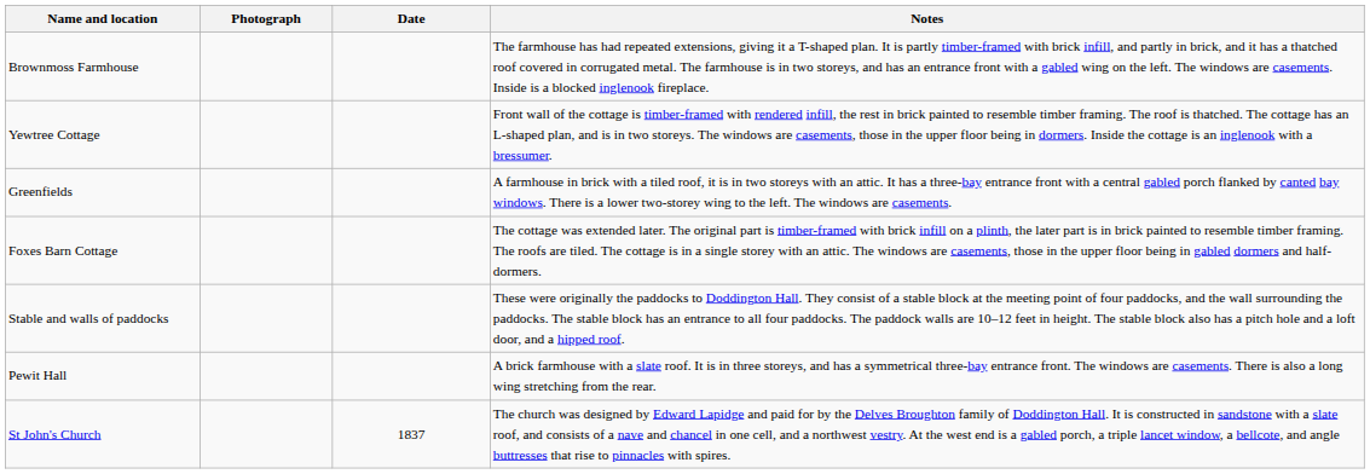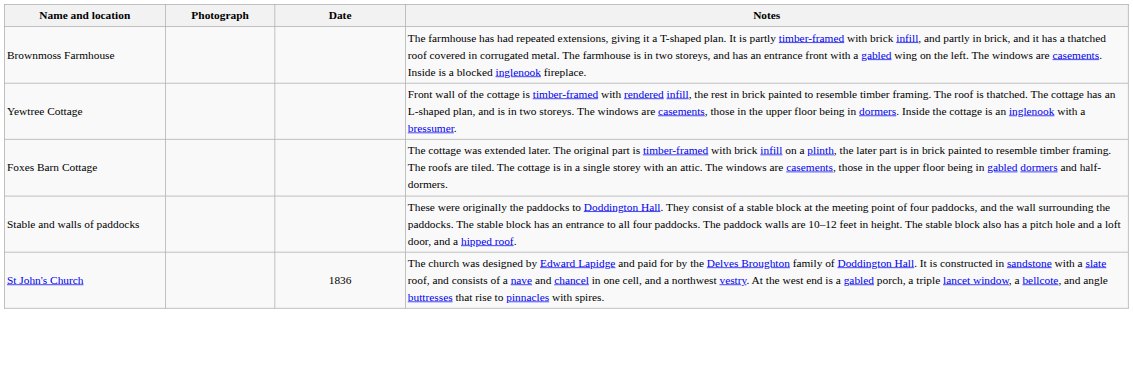 <table class="wikitable sortable plainrowheaders" style="width:100%;border:0px;text-align:left;line-height:150%;">
 <tr>
 <th scope="col" style="width:150px">Name and location</th>
 <th scope="col" style="width:100px" class="unsortable">Photograph</th>
 <th scope="col" style="width:120px">Date</th>
 <th scope="col" style="width:700px" class="unsortable">Notes</th>
 </tr>
 <tr>
 <td>Brownmoss Farmhouse<br><small></small></td>
 <td></td>
 <td align="center"></td>
 <td>The farmhouse has had repeated extensions, giving it a T-shaped plan. It is partly <a href='#'>timber-framed</a> with brick <a href='#'>infill</a>, and partly in brick, and it has a thatched roof covered in corrugated metal. The farmhouse is in two storeys, and has an entrance front with a <a href='#'>gabled</a> wing on the left. The windows are <a href='#'>casements</a>. Inside is a blocked <a href='#'>inglenook</a> fireplace.</td>
 </tr>
 <tr>
 <td>Yewtree Cottage<br><small></small></td>
 <td></td>
 <td align="center"></td>
 <td>Front wall of the cottage is <a href='#'>timber-framed</a> with <a href='#'>rendered</a> <a href='#'>infill</a>, the rest in brick painted to resemble timber framing. The roof is thatched. The cottage has an L-shaped plan, and is in two storeys. The windows are <a href='#'>casements</a>, those in the upper floor being in <a href='#'>dormers</a>. Inside the cottage is an <a href='#'>inglenook</a> with a <a href='#'>bressumer</a>.</td>
 </tr>
 <tr>
-<td>Greenfields<br><small></small></td>
-<td></td>
-<td align="center"></td>
-<td>A farmhouse in brick with a tiled roof, it is in two storeys with an attic. It has a three-<a href='#'>bay</a> entrance front with a central <a href='#'>gabled</a> porch flanked by <a href='#'>canted</a> <a href='#'>bay windows</a>. There is a lower two-storey wing to the left. The windows are <a href='#'>casements</a>.</td>
-</tr>
-<tr>
 <td>Foxes Barn Cottage<br><small></small></td>
 <td></td>
 <td align="center"></td>
 <td>The cottage was extended later. The original part is <a href='#'>timber-framed</a> with brick <a href='#'>infill</a> on a <a href='#'>plinth</a>, the later part is in brick painted to resemble timber framing. The roofs are tiled. The cottage is in a single storey with an attic. The windows are <a href='#'>casements</a>, those in the upper floor being in <a href='#'>gabled</a> <a href='#'>dormers</a> and half-dormers.</td>
 </tr>
 <tr>
 <td>Stable and walls of paddocks<br><small></small></td>
 <td></td>
 <td align="center"></td>
 <td>These were originally the paddocks to <a href='#'>Doddington Hall</a>. They consist of a stable block at the meeting point of four paddocks, and the wall surrounding the paddocks. The stable block has an entrance to all four paddocks. The paddock walls are 10–12 feet in height. The stable block also has a pitch hole and a loft door, and a <a href='#'>hipped roof</a>.</td>
 </tr>
 <tr>
-<td>Pewit Hall<br><small></small></td>
-<td></td>
-<td align="center"></td>
-<td>A brick farmhouse with a <a href='#'>slate</a> roof. It is in three storeys, and has a symmetrical three-<a href='#'>bay</a> entrance front. The windows are <a href='#'>casements</a>. There is also a long wing stretching from the rear.</td>
-</tr>
-<tr>
 <td><a href='#'>St John's Church</a><br><small></small></td>
 <td></td>
-<td align="center">1837</td>
+<td align="center">1836</td>
 <td>The church was designed by <a href='#'>Edward Lapidge</a> and paid for by the <a href='#'>Delves Broughton</a> family of <a href='#'>Doddington Hall</a>. It is constructed in <a href='#'>sandstone</a> with a <a href='#'>slate</a> roof, and consists of a <a href='#'>nave</a> and <a href='#'>chancel</a> in one cell, and a northwest <a href='#'>vestry</a>. At the west end is a <a href='#'>gabled</a> porch, a triple <a href='#'>lancet window</a>, a <a href='#'>bellcote</a>, and angle <a href='#'>buttresses</a> that rise to <a href='#'>pinnacles</a> with spires.</td>
 </tr>
 <tr>
 </tr>
 </table>
